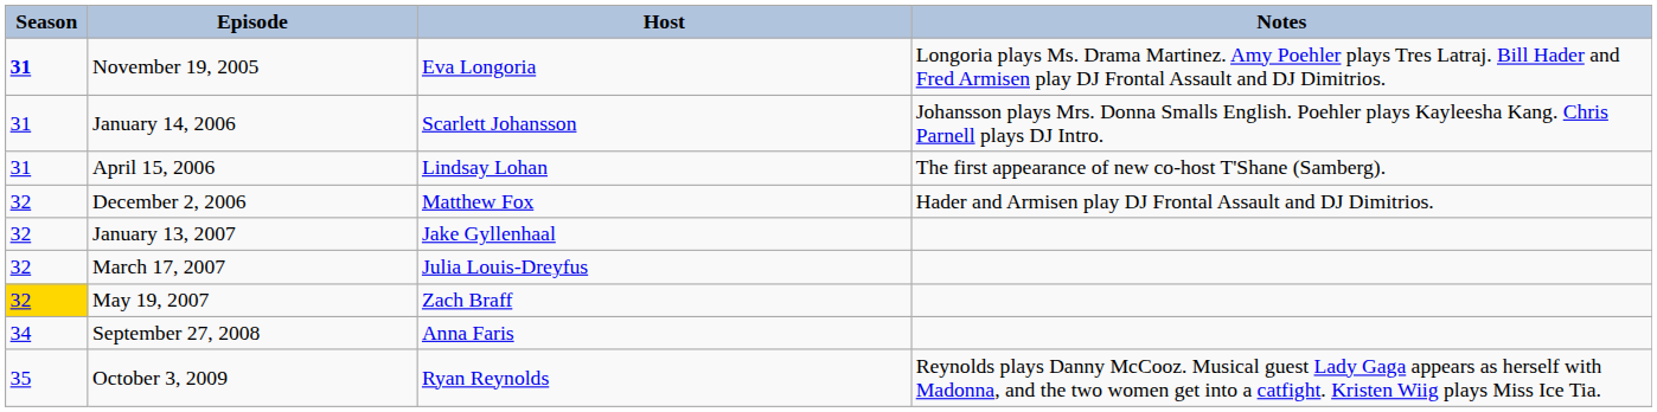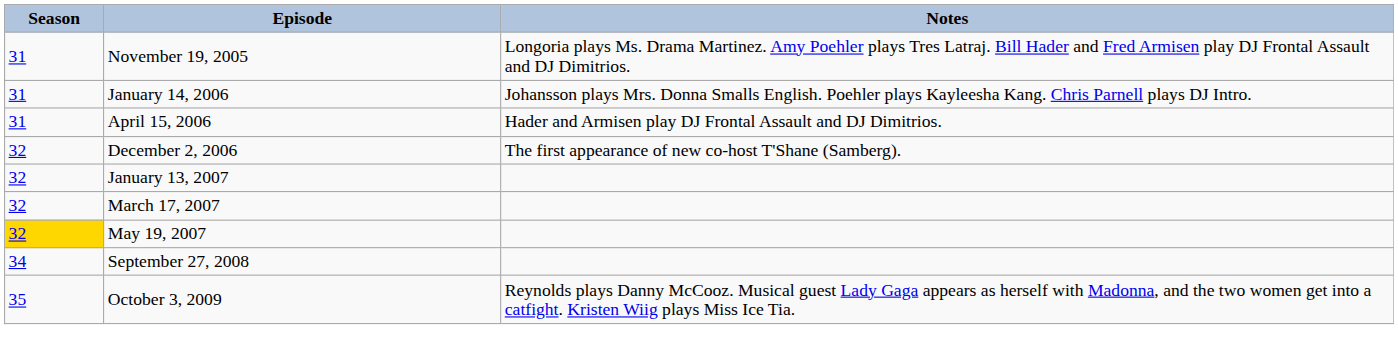 <table class="wikitable" style="width:100%">
 <tr>
 <th style="background:#B0C4DE;" width="5%">Season</th>
 <th style="background:#B0C4DE;" width="20%">Episode</th>
-<th style="background:#B0C4DE;" width="30%">Host</th>
 <th style="background:#B0C4DE;" width="45%">Notes</th>
 </tr>
 <tr>
-<td><strong><a href='#'>31</a></strong></td>
+<td><a href='#'>31</a></td>
 <td>November 19, 2005</td>
-<td><a href='#'>Eva Longoria</a></td>
 <td>Longoria plays Ms. Drama Martinez. <a href='#'>Amy Poehler</a> plays Tres Latraj. <a href='#'>Bill Hader</a> and <a href='#'>Fred Armisen</a> play DJ Frontal Assault and DJ Dimitrios.</td>
 </tr>
 <tr>
 <td><a href='#'>31</a></td>
 <td>January 14, 2006</td>
-<td><a href='#'>Scarlett Johansson</a></td>
 <td>Johansson plays Mrs. Donna Smalls English. Poehler plays Kayleesha Kang. <a href='#'>Chris Parnell</a> plays DJ Intro.</td>
 </tr>
 <tr>
 <td><a href='#'>31</a></td>
 <td>April 15, 2006</td>
-<td><a href='#'>Lindsay Lohan</a></td>
+<td>Hader and Armisen play DJ Frontal Assault and DJ Dimitrios.</td>
+</tr>
+<tr>
+<td><a href='#'>32</a></td>
+<td>December 2, 2006</td>
 <td>The first appearance of new co-host T'Shane (Samberg).</td>
 </tr>
 <tr>
 <td><a href='#'>32</a></td>
-<td>December 2, 2006</td>
-<td><a href='#'>Matthew Fox</a></td>
-<td>Hader and Armisen play DJ Frontal Assault and DJ Dimitrios.</td>
-</tr>
-<tr>
-<td><a href='#'>32</a></td>
 <td>January 13, 2007</td>
-<td><a href='#'>Jake Gyllenhaal</a></td>
 <td></td>
 </tr>
 <tr>
 <td><a href='#'>32</a></td>
 <td>March 17, 2007</td>
-<td><a href='#'>Julia Louis-Dreyfus</a></td>
 <td></td>
 </tr>
 <tr>
 <td style="background: gold;"><a href='#'>32</a></td>
 <td>May 19, 2007</td>
-<td><a href='#'>Zach Braff</a></td>
 <td></td>
 </tr>
 <tr>
 <td><a href='#'>34</a></td>
 <td>September 27, 2008</td>
-<td><a href='#'>Anna Faris</a></td>
 <td></td>
 </tr>
 <tr>
 <td><a href='#'>35</a></td>
 <td>October 3, 2009</td>
-<td><a href='#'>Ryan Reynolds</a></td>
 <td>Reynolds plays Danny McCooz. Musical guest <a href='#'>Lady Gaga</a> appears as herself with <a href='#'>Madonna</a>, and the two women get into a <a href='#'>catfight</a>. <a href='#'>Kristen Wiig</a> plays Miss Ice Tia.</td>
 </tr>
 </table>
